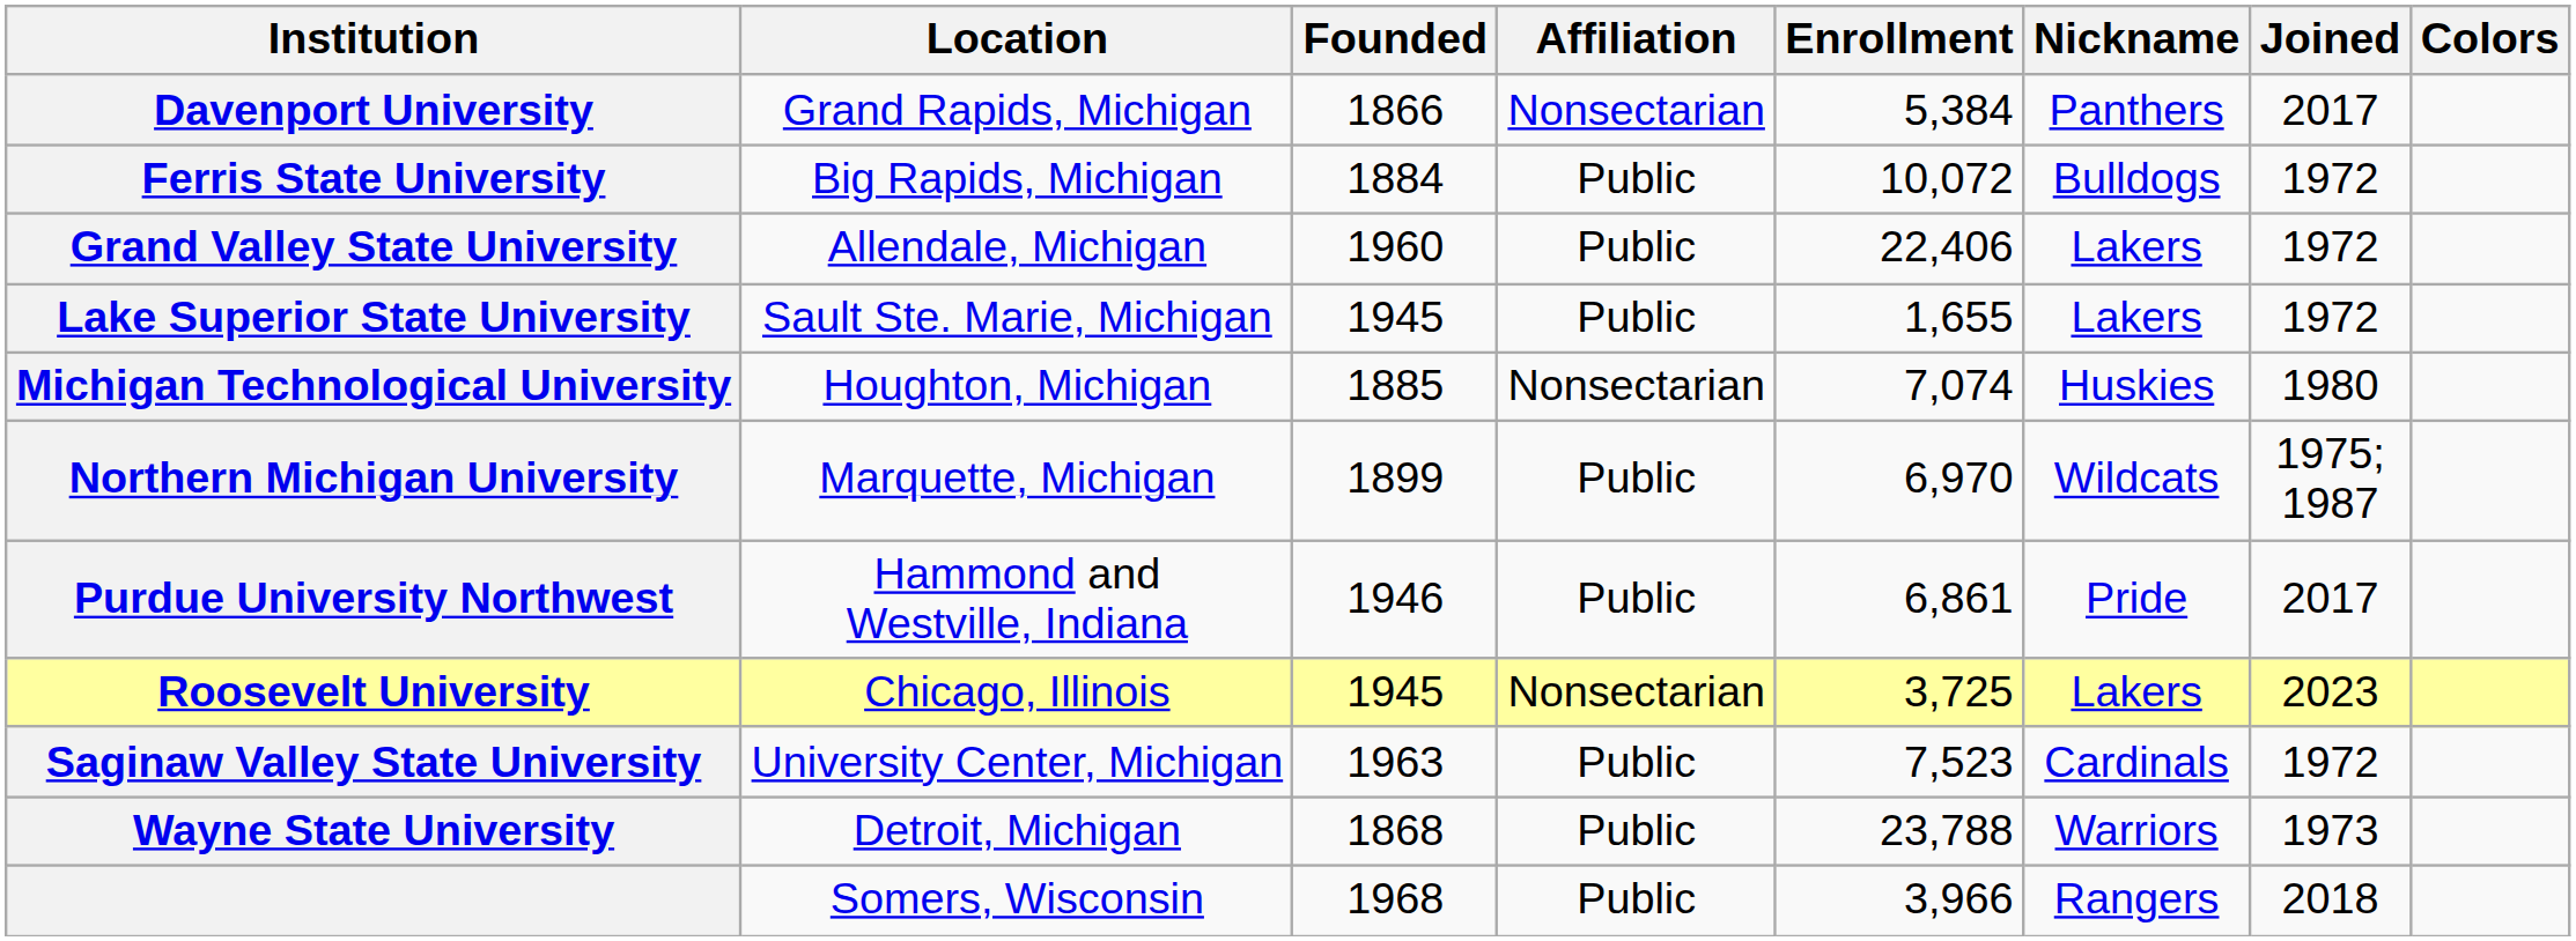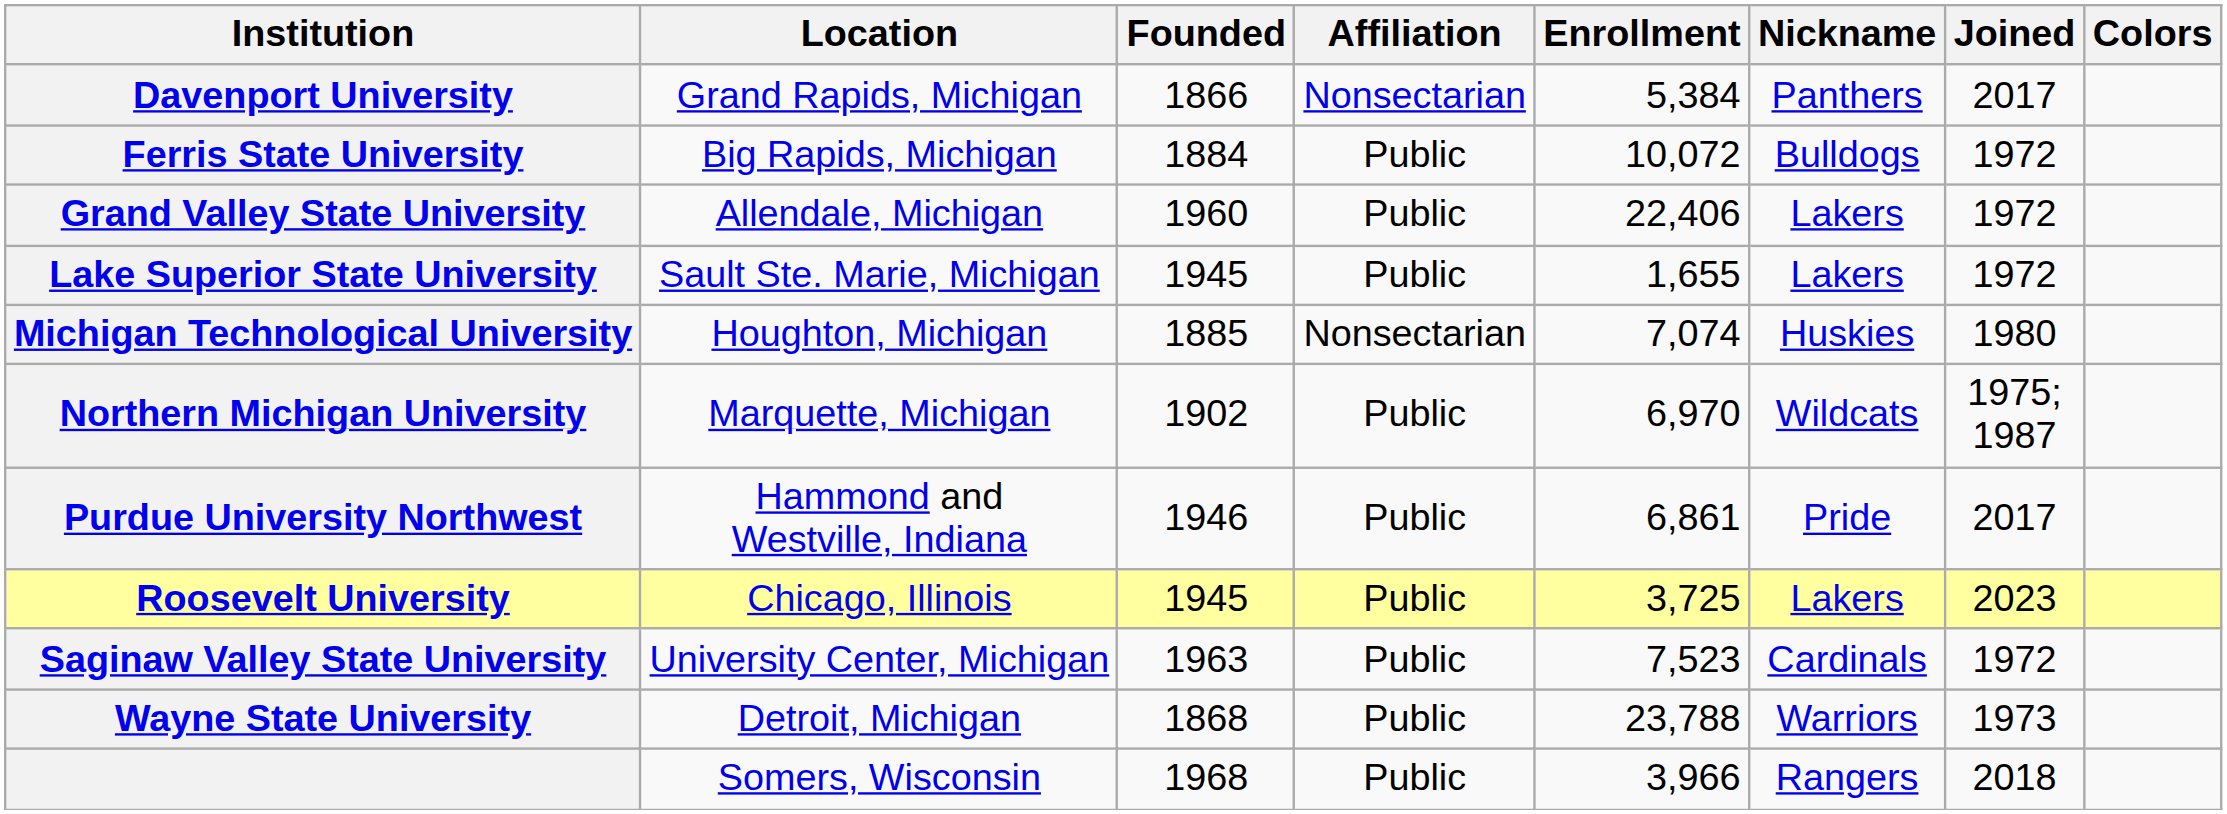 <table class="wikitable sortable" style="text-align:center">
 <tr>
 <th scope="col">Institution</th>
 <th scope="col">Location</th>
 <th scope="col">Founded</th>
 <th scope="col">Affiliation</th>
 <th scope="col">Enrollment</th>
 <th scope="col">Nickname</th>
 <th scope="col">Joined</th>
 <th scope="col" class="unsortable">Colors</th>
 </tr>
 <tr>
 <th scope="row"><a href='#'>Davenport University</a></th>
 <td><a href='#'>Grand Rapids, Michigan</a></td>
 <td>1866</td>
 <td><a href='#'>Nonsectarian</a></td>
 <td align=right>5,384</td>
 <td><a href='#'>Panthers</a></td>
 <td>2017</td>
 <td></td>
 </tr>
 <tr>
 <th scope="row"><a href='#'>Ferris State University</a></th>
 <td><a href='#'>Big Rapids, Michigan</a></td>
 <td>1884</td>
 <td>Public</td>
 <td align=right>10,072</td>
 <td><a href='#'>Bulldogs</a></td>
 <td>1972</td>
 <td></td>
 </tr>
 <tr>
 <th scope="row"><a href='#'>Grand Valley State University</a></th>
 <td><a href='#'>Allendale, Michigan</a></td>
 <td>1960</td>
 <td>Public</td>
 <td align=right>22,406</td>
 <td><a href='#'>Lakers</a></td>
 <td>1972</td>
 <td></td>
 </tr>
 <tr>
 <th scope="row"><a href='#'>Lake Superior State University</a></th>
 <td><a href='#'>Sault Ste. Marie, Michigan</a></td>
 <td>1945</td>
 <td>Public</td>
 <td align=right>1,655</td>
 <td><a href='#'>Lakers</a></td>
 <td>1972</td>
 <td></td>
 </tr>
 <tr>
 <th scope="row"><a href='#'>Michigan Technological University</a></th>
 <td><a href='#'>Houghton, Michigan</a></td>
 <td>1885</td>
 <td>Nonsectarian</td>
 <td align=right>7,074</td>
 <td><a href='#'>Huskies</a></td>
 <td>1980</td>
 <td></td>
 </tr>
 <tr>
 <th scope="row"><a href='#'>Northern Michigan University</a></th>
 <td><a href='#'>Marquette, Michigan</a></td>
-<td>1899</td>
+<td>1902</td>
 <td>Public</td>
 <td align=right>6,970</td>
 <td><a href='#'>Wildcats</a></td>
 <td>1975;<br>1987</td>
 <td></td>
 </tr>
 <tr>
 <th scope="row"><a href='#'>Purdue University Northwest</a></th>
 <td><a href='#'>Hammond</a> and<br><a href='#'>Westville, Indiana</a></td>
 <td>1946</td>
 <td>Public</td>
 <td align=right>6,861</td>
 <td><a href='#'>Pride</a></td>
 <td>2017</td>
 <td></td>
 </tr>
 <tr bgcolor=#ffffao>
 <td><strong><a href='#'>Roosevelt University</a></strong></td>
 <td><a href='#'>Chicago, Illinois</a></td>
 <td>1945</td>
-<td>Nonsectarian</td>
+<td>Public</td>
 <td align=right>3,725</td>
 <td><a href='#'>Lakers</a></td>
 <td>2023</td>
 <td></td>
 </tr>
 <tr>
 <th scope="row"><a href='#'>Saginaw Valley State University</a></th>
 <td><a href='#'>University Center, Michigan</a></td>
 <td>1963</td>
 <td>Public</td>
 <td align=right>7,523</td>
 <td><a href='#'>Cardinals</a></td>
 <td>1972</td>
 <td></td>
 </tr>
 <tr>
 <th scope="row"><a href='#'>Wayne State University</a></th>
 <td><a href='#'>Detroit, Michigan</a></td>
 <td>1868</td>
 <td>Public</td>
 <td align=right>23,788</td>
 <td><a href='#'>Warriors</a></td>
 <td>1973</td>
 <td></td>
 </tr>
 <tr>
 <th scope="row"></th>
 <td><a href='#'>Somers, Wisconsin</a></td>
 <td>1968</td>
 <td>Public</td>
 <td align=right>3,966</td>
 <td><a href='#'>Rangers</a></td>
 <td>2018</td>
 <td></td>
 </tr>
 </table>
